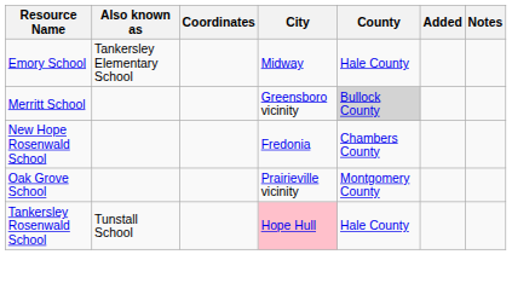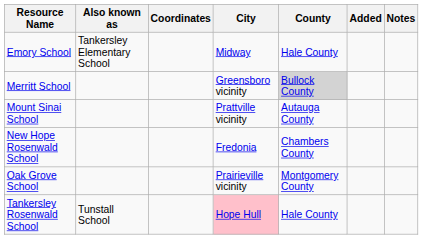 <table class="wikitable" style="font-size: 95%;">
 <tr>
 <th>Resource Name</th>
 <th>Also known as</th>
 <th>Coordinates</th>
 <th>City</th>
 <th>County</th>
 <th>Added</th>
 <th>Notes</th>
 </tr>
 <tr>
 <td><a href='#'>Emory School</a></td>
 <td>Tankersley Elementary School</td>
 <td><small></small></td>
 <td><a href='#'>Midway</a></td>
 <td><a href='#'>Hale County</a></td>
 <td></td>
 <td></td>
 </tr>
 <tr>
 <td><a href='#'>Merritt School</a></td>
 <td></td>
 <td><small></small></td>
 <td><a href='#'>Greensboro</a> vicinity</td>
 <td style="background: lightgrey;"><a href='#'>Bullock County</a></td>
+<td></td>
+<td></td>
+</tr>
+<tr>
+<td><a href='#'>Mount Sinai School</a></td>
+<td></td>
+<td><small></small></td>
+<td><a href='#'>Prattville</a> vicinity</td>
+<td><a href='#'>Autauga County</a></td>
 <td></td>
 <td></td>
 </tr>
 <tr>
 <td><a href='#'>New Hope Rosenwald School</a></td>
 <td></td>
 <td><small></small></td>
 <td><a href='#'>Fredonia</a></td>
 <td><a href='#'>Chambers County</a></td>
 <td></td>
 <td></td>
 </tr>
 <tr>
 <td><a href='#'>Oak Grove School</a></td>
 <td></td>
 <td><small></small></td>
 <td><a href='#'>Prairieville</a> vicinity</td>
 <td><a href='#'>Montgomery County</a></td>
 <td></td>
 <td></td>
 </tr>
 <tr>
 <td><a href='#'>Tankersley Rosenwald School</a></td>
 <td>Tunstall School</td>
 <td><small></small></td>
 <td style="background: pink;"><a href='#'>Hope Hull</a></td>
 <td><a href='#'>Hale County</a></td>
 <td></td>
 <td></td>
 </tr>
 </table>
